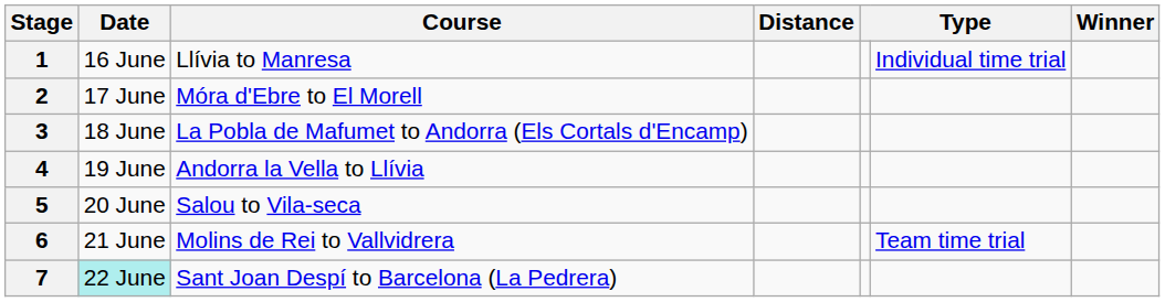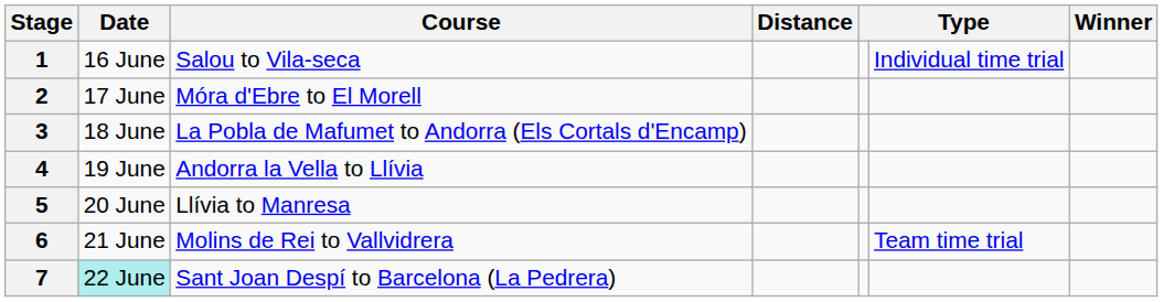 <table class="wikitable">
 <tr>
 <th scope="col">Stage</th>
 <th scope="col">Date</th>
 <th scope="col">Course</th>
 <th scope="col">Distance</th>
 <th scope="col" colspan="2">Type</th>
 <th scope="col">Winner</th>
 </tr>
 <tr>
 <th scope="row">1</th>
 <td style="text-align:right;">16 June</td>
-<td>Llívia to <a href='#'>Manresa</a></td>
+<td><a href='#'>Salou</a> to <a href='#'>Vila-seca</a></td>
 <td></td>
 <td></td>
 <td><a href='#'>Individual time trial</a></td>
 <td></td>
 </tr>
 <tr>
 <th scope="row">2</th>
 <td style="text-align:right;">17 June</td>
 <td><a href='#'>Móra d'Ebre</a> to <a href='#'>El Morell</a></td>
 <td></td>
 <td></td>
 <td></td>
 <td></td>
 </tr>
 <tr>
 <th scope="row">3</th>
 <td style="text-align:right;">18 June</td>
 <td><a href='#'>La Pobla de Mafumet</a> to <a href='#'>Andorra</a> (<a href='#'>Els Cortals d'Encamp</a>)</td>
 <td></td>
 <td></td>
 <td></td>
 <td></td>
 </tr>
 <tr>
 <th scope="row">4</th>
 <td style="text-align:right;">19 June</td>
 <td><a href='#'>Andorra la Vella</a> to <a href='#'>Llívia</a></td>
 <td></td>
 <td></td>
 <td></td>
 <td></td>
 </tr>
 <tr>
 <th scope="row">5</th>
 <td style="text-align:right;">20 June</td>
-<td><a href='#'>Salou</a> to <a href='#'>Vila-seca</a></td>
+<td>Llívia to <a href='#'>Manresa</a></td>
 <td></td>
 <td></td>
 <td></td>
 <td></td>
 </tr>
 <tr>
 <th scope="row">6</th>
 <td style="text-align:right;">21 June</td>
 <td><a href='#'>Molins de Rei</a> to <a href='#'>Vallvidrera</a></td>
 <td></td>
 <td></td>
 <td><a href='#'>Team time trial</a></td>
 <td></td>
 </tr>
 <tr>
 <th scope="row">7</th>
 <td style="background: paleturquoise; text-align:right;">22 June</td>
 <td><a href='#'>Sant Joan Despí</a> to <a href='#'>Barcelona</a> (<a href='#'>La Pedrera</a>)</td>
 <td></td>
 <td></td>
 <td></td>
 <td></td>
 </tr>
 </table>
